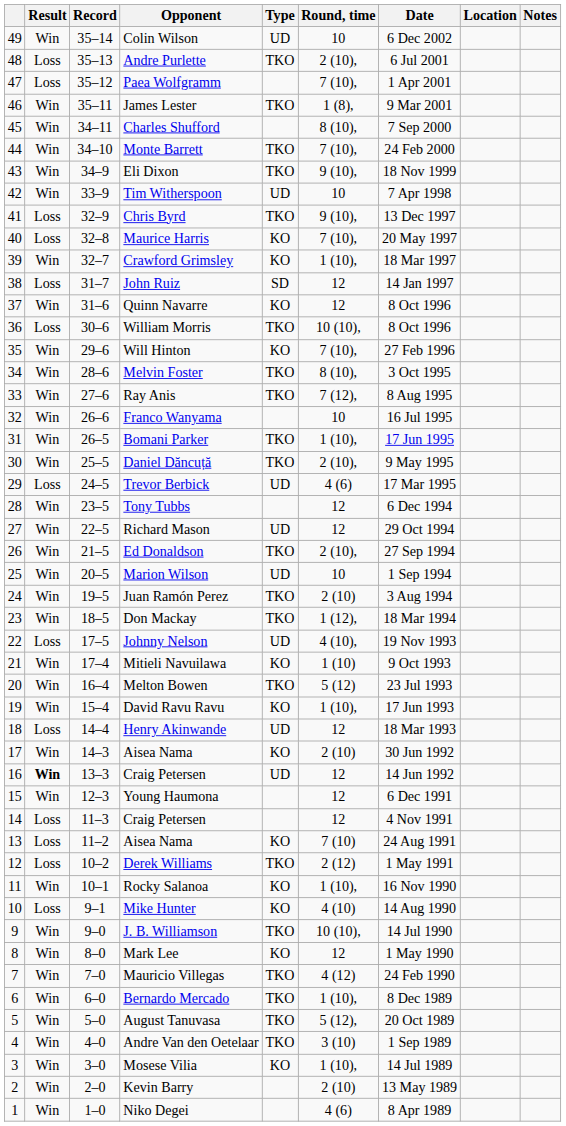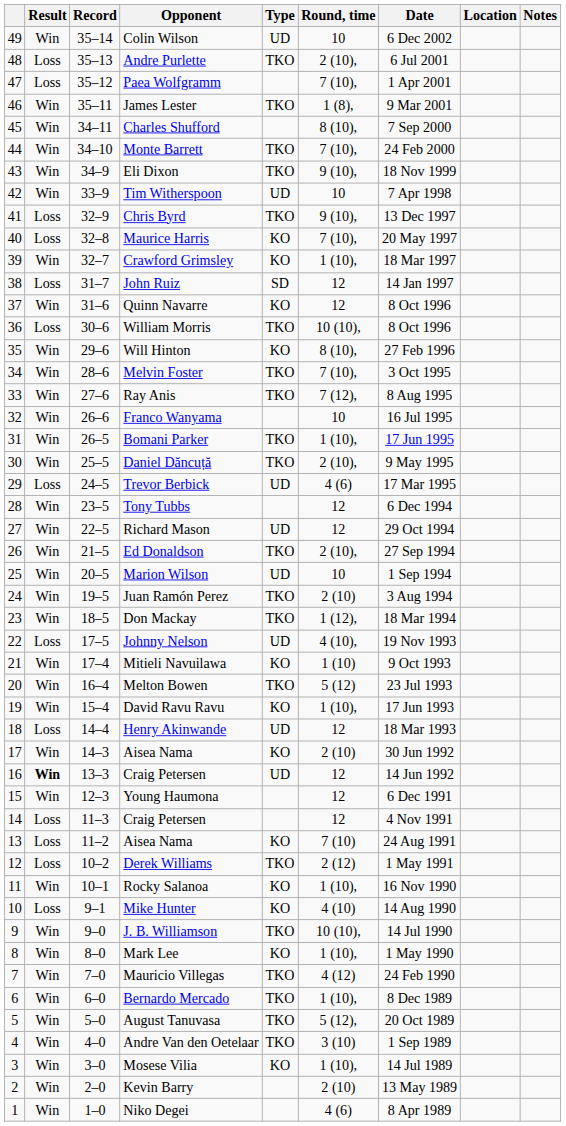 <table class="wikitable" style="text-align:center">
 <tr>
 <th></th>
 <th>Result</th>
 <th>Record</th>
 <th>Opponent</th>
 <th>Type</th>
 <th>Round, time</th>
 <th>Date</th>
 <th>Location</th>
 <th>Notes</th>
 </tr>
 <tr>
 <td>49</td>
 <td>Win</td>
 <td>35–14</td>
 <td style="text-align:left;">Colin Wilson</td>
 <td>UD</td>
 <td>10</td>
 <td>6 Dec 2002</td>
 <td style="text-align:left;"></td>
 <td style="text-align:left;"></td>
 </tr>
 <tr>
 <td>48</td>
 <td>Loss</td>
 <td>35–13</td>
 <td style="text-align:left;"><a href='#'>Andre Purlette</a></td>
 <td>TKO</td>
 <td>2 (10), </td>
 <td>6 Jul 2001</td>
 <td style="text-align:left;"></td>
 <td style="text-align:left;"></td>
 </tr>
 <tr>
 <td>47</td>
 <td>Loss</td>
 <td>35–12</td>
 <td style="text-align:left;"><a href='#'>Paea Wolfgramm</a></td>
 <td></td>
 <td>7 (10), </td>
 <td>1 Apr 2001</td>
 <td style="text-align:left;"></td>
 <td style="text-align:left;"></td>
 </tr>
 <tr>
 <td>46</td>
 <td>Win</td>
 <td>35–11</td>
 <td style="text-align:left;">James Lester</td>
 <td>TKO</td>
 <td>1 (8), </td>
 <td>9 Mar 2001</td>
 <td style="text-align:left;"></td>
 <td style="text-align:left;"></td>
 </tr>
 <tr>
 <td>45</td>
 <td>Win</td>
 <td>34–11</td>
 <td style="text-align:left;"><a href='#'>Charles Shufford</a></td>
 <td></td>
 <td>8 (10), </td>
 <td>7 Sep 2000</td>
 <td style="text-align:left;"></td>
 <td style="text-align:left;"></td>
 </tr>
 <tr>
 <td>44</td>
 <td>Win</td>
 <td>34–10</td>
 <td style="text-align:left;"><a href='#'>Monte Barrett</a></td>
 <td>TKO</td>
 <td>7 (10), </td>
 <td>24 Feb 2000</td>
 <td style="text-align:left;"></td>
 <td style="text-align:left;"></td>
 </tr>
 <tr>
 <td>43</td>
 <td>Win</td>
 <td>34–9</td>
 <td style="text-align:left;">Eli Dixon</td>
 <td>TKO</td>
 <td>9 (10), </td>
 <td>18 Nov 1999</td>
 <td style="text-align:left;"></td>
 <td style="text-align:left;"></td>
 </tr>
 <tr>
 <td>42</td>
 <td>Win</td>
 <td>33–9</td>
 <td style="text-align:left;"><a href='#'>Tim Witherspoon</a></td>
 <td>UD</td>
 <td>10</td>
 <td>7 Apr 1998</td>
 <td style="text-align:left;"></td>
 <td style="text-align:left;"></td>
 </tr>
 <tr>
 <td>41</td>
 <td>Loss</td>
 <td>32–9</td>
 <td style="text-align:left;"><a href='#'>Chris Byrd</a></td>
 <td>TKO</td>
 <td>9 (10), </td>
 <td>13 Dec 1997</td>
 <td style="text-align:left;"></td>
 <td style="text-align:left;"></td>
 </tr>
 <tr>
 <td>40</td>
 <td>Loss</td>
 <td>32–8</td>
 <td style="text-align:left;"><a href='#'>Maurice Harris</a></td>
 <td>KO</td>
 <td>7 (10), </td>
 <td>20 May 1997</td>
 <td style="text-align:left;"></td>
 <td style="text-align:left;"></td>
 </tr>
 <tr>
 <td>39</td>
 <td>Win</td>
 <td>32–7</td>
 <td style="text-align:left;"><a href='#'>Crawford Grimsley</a></td>
 <td>KO</td>
 <td>1 (10), </td>
 <td>18 Mar 1997</td>
 <td style="text-align:left;"></td>
 <td style="text-align:left;"></td>
 </tr>
 <tr>
 <td>38</td>
 <td>Loss</td>
 <td>31–7</td>
 <td style="text-align:left;"><a href='#'>John Ruiz</a></td>
 <td>SD</td>
 <td>12</td>
 <td>14 Jan 1997</td>
 <td style="text-align:left;"></td>
 <td style="text-align:left;"></td>
 </tr>
 <tr>
 <td>37</td>
 <td>Win</td>
 <td>31–6</td>
 <td style="text-align:left;">Quinn Navarre</td>
 <td>KO</td>
 <td>12</td>
 <td>8 Oct 1996</td>
 <td style="text-align:left;"></td>
 <td style="text-align:left;"></td>
 </tr>
 <tr>
 <td>36</td>
 <td>Loss</td>
 <td>30–6</td>
 <td style="text-align:left;">William Morris</td>
 <td>TKO</td>
 <td>10 (10), </td>
 <td>8 Oct 1996</td>
 <td style="text-align:left;"></td>
 <td style="text-align:left;"></td>
 </tr>
 <tr>
 <td>35</td>
 <td>Win</td>
 <td>29–6</td>
 <td style="text-align:left;">Will Hinton</td>
 <td>KO</td>
-<td>7 (10), </td>
+<td>8 (10), </td>
 <td>27 Feb 1996</td>
 <td style="text-align:left;"></td>
 <td style="text-align:left;"></td>
 </tr>
 <tr>
 <td>34</td>
 <td>Win</td>
 <td>28–6</td>
 <td style="text-align:left;"><a href='#'>Melvin Foster</a></td>
 <td>TKO</td>
-<td>8 (10), </td>
+<td>7 (10), </td>
 <td>3 Oct 1995</td>
 <td style="text-align:left;"></td>
 <td style="text-align:left;"></td>
 </tr>
 <tr>
 <td>33</td>
 <td>Win</td>
 <td>27–6</td>
 <td style="text-align:left;">Ray Anis</td>
 <td>TKO</td>
 <td>7 (12), </td>
 <td>8 Aug 1995</td>
 <td style="text-align:left;"></td>
 <td style="text-align:left;"></td>
 </tr>
 <tr>
 <td>32</td>
 <td>Win</td>
 <td>26–6</td>
 <td style="text-align:left;"><a href='#'>Franco Wanyama</a></td>
 <td></td>
 <td>10</td>
 <td>16 Jul 1995</td>
 <td style="text-align:left;"></td>
 <td style="text-align:left;"></td>
 </tr>
 <tr>
 <td>31</td>
 <td>Win</td>
 <td>26–5</td>
 <td style="text-align:left;"><a href='#'>Bomani Parker</a></td>
 <td>TKO</td>
 <td>1 (10), </td>
 <td><a href='#'>17 Jun 1995</a></td>
 <td style="text-align:left;"></td>
 <td style="text-align:left;"></td>
 </tr>
 <tr>
 <td>30</td>
 <td>Win</td>
 <td>25–5</td>
 <td style="text-align:left;"><a href='#'>Daniel Dăncuță</a></td>
 <td>TKO</td>
 <td>2 (10), </td>
 <td>9 May 1995</td>
 <td style="text-align:left;"></td>
 <td style="text-align:left;"></td>
 </tr>
 <tr>
 <td>29</td>
 <td>Loss</td>
 <td>24–5</td>
 <td style="text-align:left;"><a href='#'>Trevor Berbick</a></td>
 <td>UD</td>
 <td>4 (6)</td>
 <td>17 Mar 1995</td>
 <td style="text-align:left;"></td>
 <td style="text-align:left;"></td>
 </tr>
 <tr>
 <td>28</td>
 <td>Win</td>
 <td>23–5</td>
 <td style="text-align:left;"><a href='#'>Tony Tubbs</a></td>
 <td></td>
 <td>12</td>
 <td>6 Dec 1994</td>
 <td style="text-align:left;"></td>
 <td style="text-align:left;"></td>
 </tr>
 <tr>
 <td>27</td>
 <td>Win</td>
 <td>22–5</td>
 <td style="text-align:left;">Richard Mason</td>
 <td>UD</td>
 <td>12</td>
 <td>29 Oct 1994</td>
 <td style="text-align:left;"></td>
 <td style="text-align:left;"></td>
 </tr>
 <tr>
 <td>26</td>
 <td>Win</td>
 <td>21–5</td>
 <td style="text-align:left;"><a href='#'>Ed Donaldson</a></td>
 <td>TKO</td>
 <td>2 (10), </td>
 <td>27 Sep 1994</td>
 <td style="text-align:left;"></td>
 <td style="text-align:left;"></td>
 </tr>
 <tr>
 <td>25</td>
 <td>Win</td>
 <td>20–5</td>
 <td style="text-align:left;"><a href='#'>Marion Wilson</a></td>
 <td>UD</td>
 <td>10</td>
 <td>1 Sep 1994</td>
 <td style="text-align:left;"></td>
 <td style="text-align:left;"></td>
 </tr>
 <tr>
 <td>24</td>
 <td>Win</td>
 <td>19–5</td>
 <td style="text-align:left;">Juan Ramón Perez</td>
 <td>TKO</td>
 <td>2 (10)</td>
 <td>3 Aug 1994</td>
 <td style="text-align:left;"></td>
 <td style="text-align:left;"></td>
 </tr>
 <tr>
 <td>23</td>
 <td>Win</td>
 <td>18–5</td>
 <td style="text-align:left;">Don Mackay</td>
 <td>TKO</td>
 <td>1 (12), </td>
 <td>18 Mar 1994</td>
 <td style="text-align:left;"></td>
 <td style="text-align:left;"></td>
 </tr>
 <tr>
 <td>22</td>
 <td>Loss</td>
 <td>17–5</td>
 <td style="text-align:left;"><a href='#'>Johnny Nelson</a></td>
 <td>UD</td>
 <td>4 (10), </td>
 <td>19 Nov 1993</td>
 <td style="text-align:left;"></td>
 <td style="text-align:left;"></td>
 </tr>
 <tr>
 <td>21</td>
 <td>Win</td>
 <td>17–4</td>
 <td style="text-align:left;">Mitieli Navuilawa</td>
 <td>KO</td>
 <td>1 (10)</td>
 <td>9 Oct 1993</td>
 <td style="text-align:left;"></td>
 <td style="text-align:left;"></td>
 </tr>
 <tr>
 <td>20</td>
 <td>Win</td>
 <td>16–4</td>
 <td style="text-align:left;">Melton Bowen</td>
 <td>TKO</td>
 <td>5 (12)</td>
 <td>23 Jul 1993</td>
 <td style="text-align:left;"></td>
 <td style="text-align:left;"></td>
 </tr>
 <tr>
 <td>19</td>
 <td>Win</td>
 <td>15–4</td>
 <td style="text-align:left;">David Ravu Ravu</td>
 <td>KO</td>
 <td>1 (10), </td>
 <td>17 Jun 1993</td>
 <td style="text-align:left;"></td>
 <td style="text-align:left;"></td>
 </tr>
 <tr>
 <td>18</td>
 <td>Loss</td>
 <td>14–4</td>
 <td style="text-align:left;"><a href='#'>Henry Akinwande</a></td>
 <td>UD</td>
 <td>12</td>
 <td>18 Mar 1993</td>
 <td style="text-align:left;"></td>
 <td style="text-align:left;"></td>
 </tr>
 <tr>
 <td>17</td>
 <td>Win</td>
 <td>14–3</td>
 <td style="text-align:left;">Aisea Nama</td>
 <td>KO</td>
 <td>2 (10)</td>
 <td>30 Jun 1992</td>
 <td style="text-align:left;"></td>
 <td style="text-align:left;"></td>
 </tr>
 <tr>
 <td>16</td>
 <td><strong>Win</strong></td>
 <td>13–3</td>
 <td style="text-align:left;">Craig Petersen</td>
 <td>UD</td>
 <td>12</td>
 <td>14 Jun 1992</td>
 <td style="text-align:left;"></td>
 <td style="text-align:left;"></td>
 </tr>
 <tr>
 <td>15</td>
 <td>Win</td>
 <td>12–3</td>
 <td style="text-align:left;">Young Haumona</td>
 <td></td>
 <td>12</td>
 <td>6 Dec 1991</td>
 <td style="text-align:left;"></td>
 <td style="text-align:left;"></td>
 </tr>
 <tr>
 <td>14</td>
 <td>Loss</td>
 <td>11–3</td>
 <td style="text-align:left;">Craig Petersen</td>
 <td></td>
 <td>12</td>
 <td>4 Nov 1991</td>
 <td style="text-align:left;"></td>
 <td style="text-align:left;"></td>
 </tr>
 <tr>
 <td>13</td>
 <td>Loss</td>
 <td>11–2</td>
 <td style="text-align:left;">Aisea Nama</td>
 <td>KO</td>
 <td>7 (10)</td>
 <td>24 Aug 1991</td>
 <td style="text-align:left;"></td>
 <td style="text-align:left;"></td>
 </tr>
 <tr>
 <td>12</td>
 <td>Loss</td>
 <td>10–2</td>
 <td style="text-align:left;"><a href='#'>Derek Williams</a></td>
 <td>TKO</td>
 <td>2 (12)</td>
 <td>1 May 1991</td>
 <td style="text-align:left;"></td>
 <td style="text-align:left;"></td>
 </tr>
 <tr>
 <td>11</td>
 <td>Win</td>
 <td>10–1</td>
 <td style="text-align:left;">Rocky Salanoa</td>
 <td>KO</td>
 <td>1 (10), </td>
 <td>16 Nov 1990</td>
 <td style="text-align:left;"></td>
 <td style="text-align:left;"></td>
 </tr>
 <tr>
 <td>10</td>
 <td>Loss</td>
 <td>9–1</td>
 <td style="text-align:left;"><a href='#'>Mike Hunter</a></td>
 <td>KO</td>
 <td>4 (10)</td>
 <td>14 Aug 1990</td>
 <td style="text-align:left;"></td>
 <td style="text-align:left;"></td>
 </tr>
 <tr>
 <td>9</td>
 <td>Win</td>
 <td>9–0</td>
 <td style="text-align:left;"><a href='#'>J. B. Williamson</a></td>
 <td>TKO</td>
 <td>10 (10), </td>
 <td>14 Jul 1990</td>
 <td style="text-align:left;"></td>
 <td style="text-align:left;"></td>
 </tr>
 <tr>
 <td>8</td>
 <td>Win</td>
 <td>8–0</td>
 <td style="text-align:left;">Mark Lee</td>
 <td>KO</td>
-<td>12</td>
+<td>1 (10), </td>
 <td>1 May 1990</td>
 <td style="text-align:left;"></td>
 <td style="text-align:left;"></td>
 </tr>
 <tr>
 <td>7</td>
 <td>Win</td>
 <td>7–0</td>
 <td style="text-align:left;">Mauricio Villegas</td>
 <td>TKO</td>
 <td>4 (12)</td>
 <td>24 Feb 1990</td>
 <td style="text-align:left;"></td>
 <td style="text-align:left;"></td>
 </tr>
 <tr>
 <td>6</td>
 <td>Win</td>
 <td>6–0</td>
 <td style="text-align:left;"><a href='#'>Bernardo Mercado</a></td>
 <td>TKO</td>
 <td>1 (10), </td>
 <td>8 Dec 1989</td>
 <td style="text-align:left;"></td>
 <td style="text-align:left;"></td>
 </tr>
 <tr>
 <td>5</td>
 <td>Win</td>
 <td>5–0</td>
 <td style="text-align:left;">August Tanuvasa</td>
 <td>TKO</td>
 <td>5 (12), </td>
 <td>20 Oct 1989</td>
 <td style="text-align:left;"></td>
 <td style="text-align:left;"></td>
 </tr>
 <tr>
 <td>4</td>
 <td>Win</td>
 <td>4–0</td>
 <td style="text-align:left;">Andre Van den Oetelaar</td>
 <td>TKO</td>
 <td>3 (10)</td>
 <td>1 Sep 1989</td>
 <td style="text-align:left;"></td>
 <td style="text-align:left;"></td>
 </tr>
 <tr>
 <td>3</td>
 <td>Win</td>
 <td>3–0</td>
 <td style="text-align:left;">Mosese Vilia</td>
 <td>KO</td>
 <td>1 (10), </td>
 <td>14 Jul 1989</td>
 <td style="text-align:left;"></td>
 <td style="text-align:left;"></td>
 </tr>
 <tr>
 <td>2</td>
 <td>Win</td>
 <td>2–0</td>
 <td style="text-align:left;">Kevin Barry</td>
 <td></td>
 <td>2 (10)</td>
 <td>13 May 1989</td>
 <td style="text-align:left;"></td>
 <td style="text-align:left;"></td>
 </tr>
 <tr>
 <td>1</td>
 <td>Win</td>
 <td>1–0</td>
 <td style="text-align:left;">Niko Degei</td>
 <td></td>
 <td>4 (6)</td>
 <td>8 Apr 1989</td>
 <td style="text-align:left;"></td>
 <td style="text-align:left;"></td>
 </tr>
 </table>
